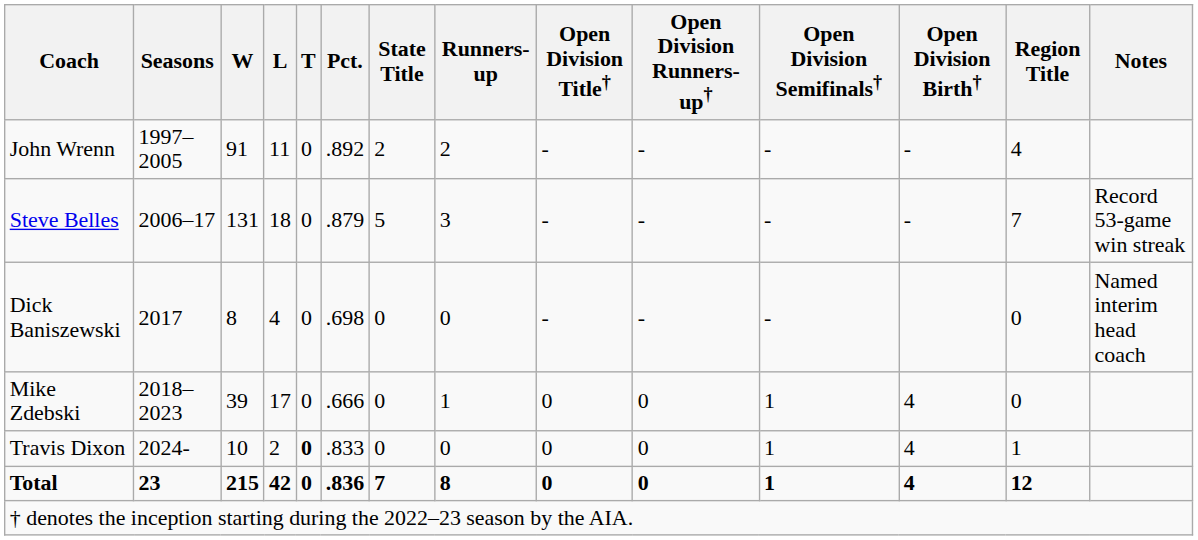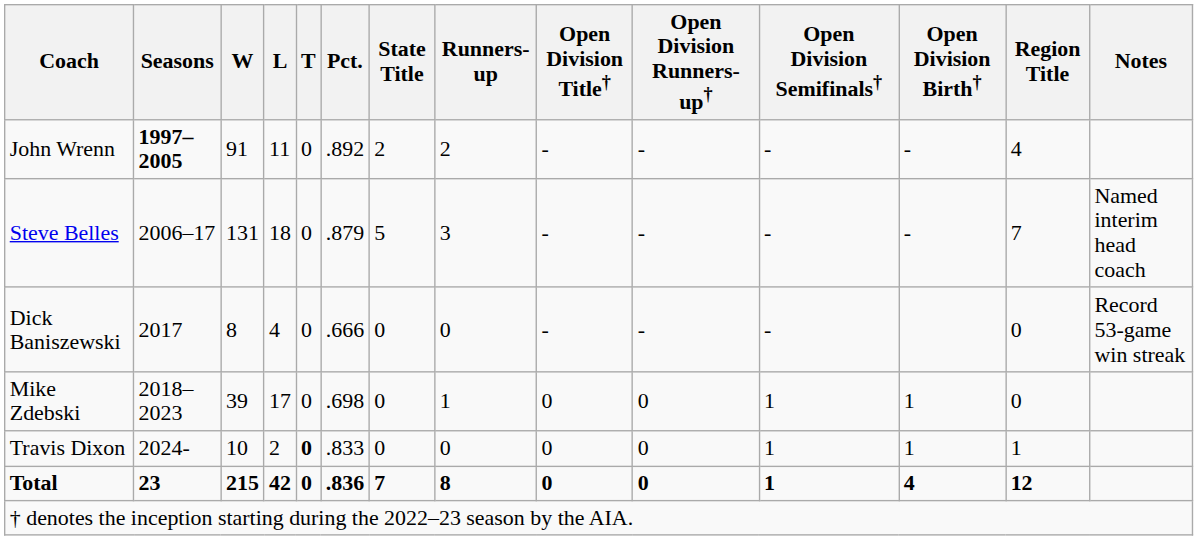 <table class="wikitable">
 <tr>
 <th>Coach</th>
 <th>Seasons</th>
 <th>W</th>
 <th>L</th>
 <th>T</th>
 <th>Pct.</th>
 <th>State Title</th>
 <th>Runners-up</th>
 <th>Open Division<br>Title<sup>†</sup></th>
 <th>Open Division Runners-up<sup>†</sup></th>
 <th>Open Division Semifinals<sup>†</sup></th>
 <th>Open  Division Birth<sup>†</sup></th>
 <th>Region Title</th>
 <th>Notes</th>
 </tr>
 <tr>
 <td>John Wrenn</td>
-<td>1997–2005</td>
+<td><strong>1997–2005</strong></td>
 <td>91</td>
 <td>11</td>
 <td>0</td>
 <td>.892</td>
 <td>2</td>
 <td>2</td>
 <td>-</td>
 <td>-</td>
 <td>-</td>
 <td>-</td>
 <td>4</td>
 <td></td>
 </tr>
 <tr>
 <td><a href='#'>Steve Belles</a></td>
 <td>2006–17</td>
 <td>131</td>
 <td>18</td>
 <td>0</td>
 <td>.879</td>
 <td>5</td>
 <td>3</td>
 <td>-</td>
 <td>-</td>
 <td>-</td>
 <td>-</td>
 <td>7</td>
-<td>Record 53-game win streak</td>
+<td>Named interim head coach</td>
 </tr>
 <tr>
 <td>Dick Baniszewski</td>
 <td>2017</td>
 <td>8</td>
 <td>4</td>
 <td>0</td>
-<td>.698</td>
+<td>.666</td>
 <td>0</td>
 <td>0</td>
 <td>-</td>
 <td>-</td>
 <td>-</td>
 <td></td>
 <td>0</td>
-<td>Named interim head coach</td>
+<td>Record 53-game win streak</td>
 </tr>
 <tr>
 <td>Mike Zdebski</td>
 <td>2018–2023</td>
 <td>39</td>
 <td>17</td>
 <td>0</td>
-<td>.666</td>
+<td>.698</td>
 <td>0</td>
 <td>1</td>
 <td>0</td>
 <td>0</td>
 <td>1</td>
-<td>4</td>
+<td>1</td>
 <td>0</td>
 <td></td>
 </tr>
 <tr>
 <td>Travis Dixon</td>
 <td>2024-</td>
 <td>10</td>
 <td>2</td>
 <td><strong>0</strong></td>
 <td>.833</td>
 <td>0</td>
 <td>0</td>
 <td>0</td>
 <td>0</td>
 <td>1</td>
-<td>4</td>
+<td>1</td>
 <td>1</td>
 <td></td>
 </tr>
 <tr>
 <td><strong>Total</strong></td>
 <td><strong>23</strong></td>
 <td><strong>215</strong></td>
 <td><strong>42</strong></td>
 <td><strong>0</strong></td>
 <td><strong>.836</strong></td>
 <td><strong>7</strong></td>
 <td><strong>8</strong></td>
 <td><strong>0</strong></td>
 <td><strong>0</strong></td>
 <td><strong>1</strong></td>
 <td><strong>4</strong></td>
 <td><strong>12</strong></td>
 <td></td>
 </tr>
 <tr>
 <td colspan="14">† denotes the inception starting during the 2022–23 season by the AIA.</td>
 </tr>
 </table>
